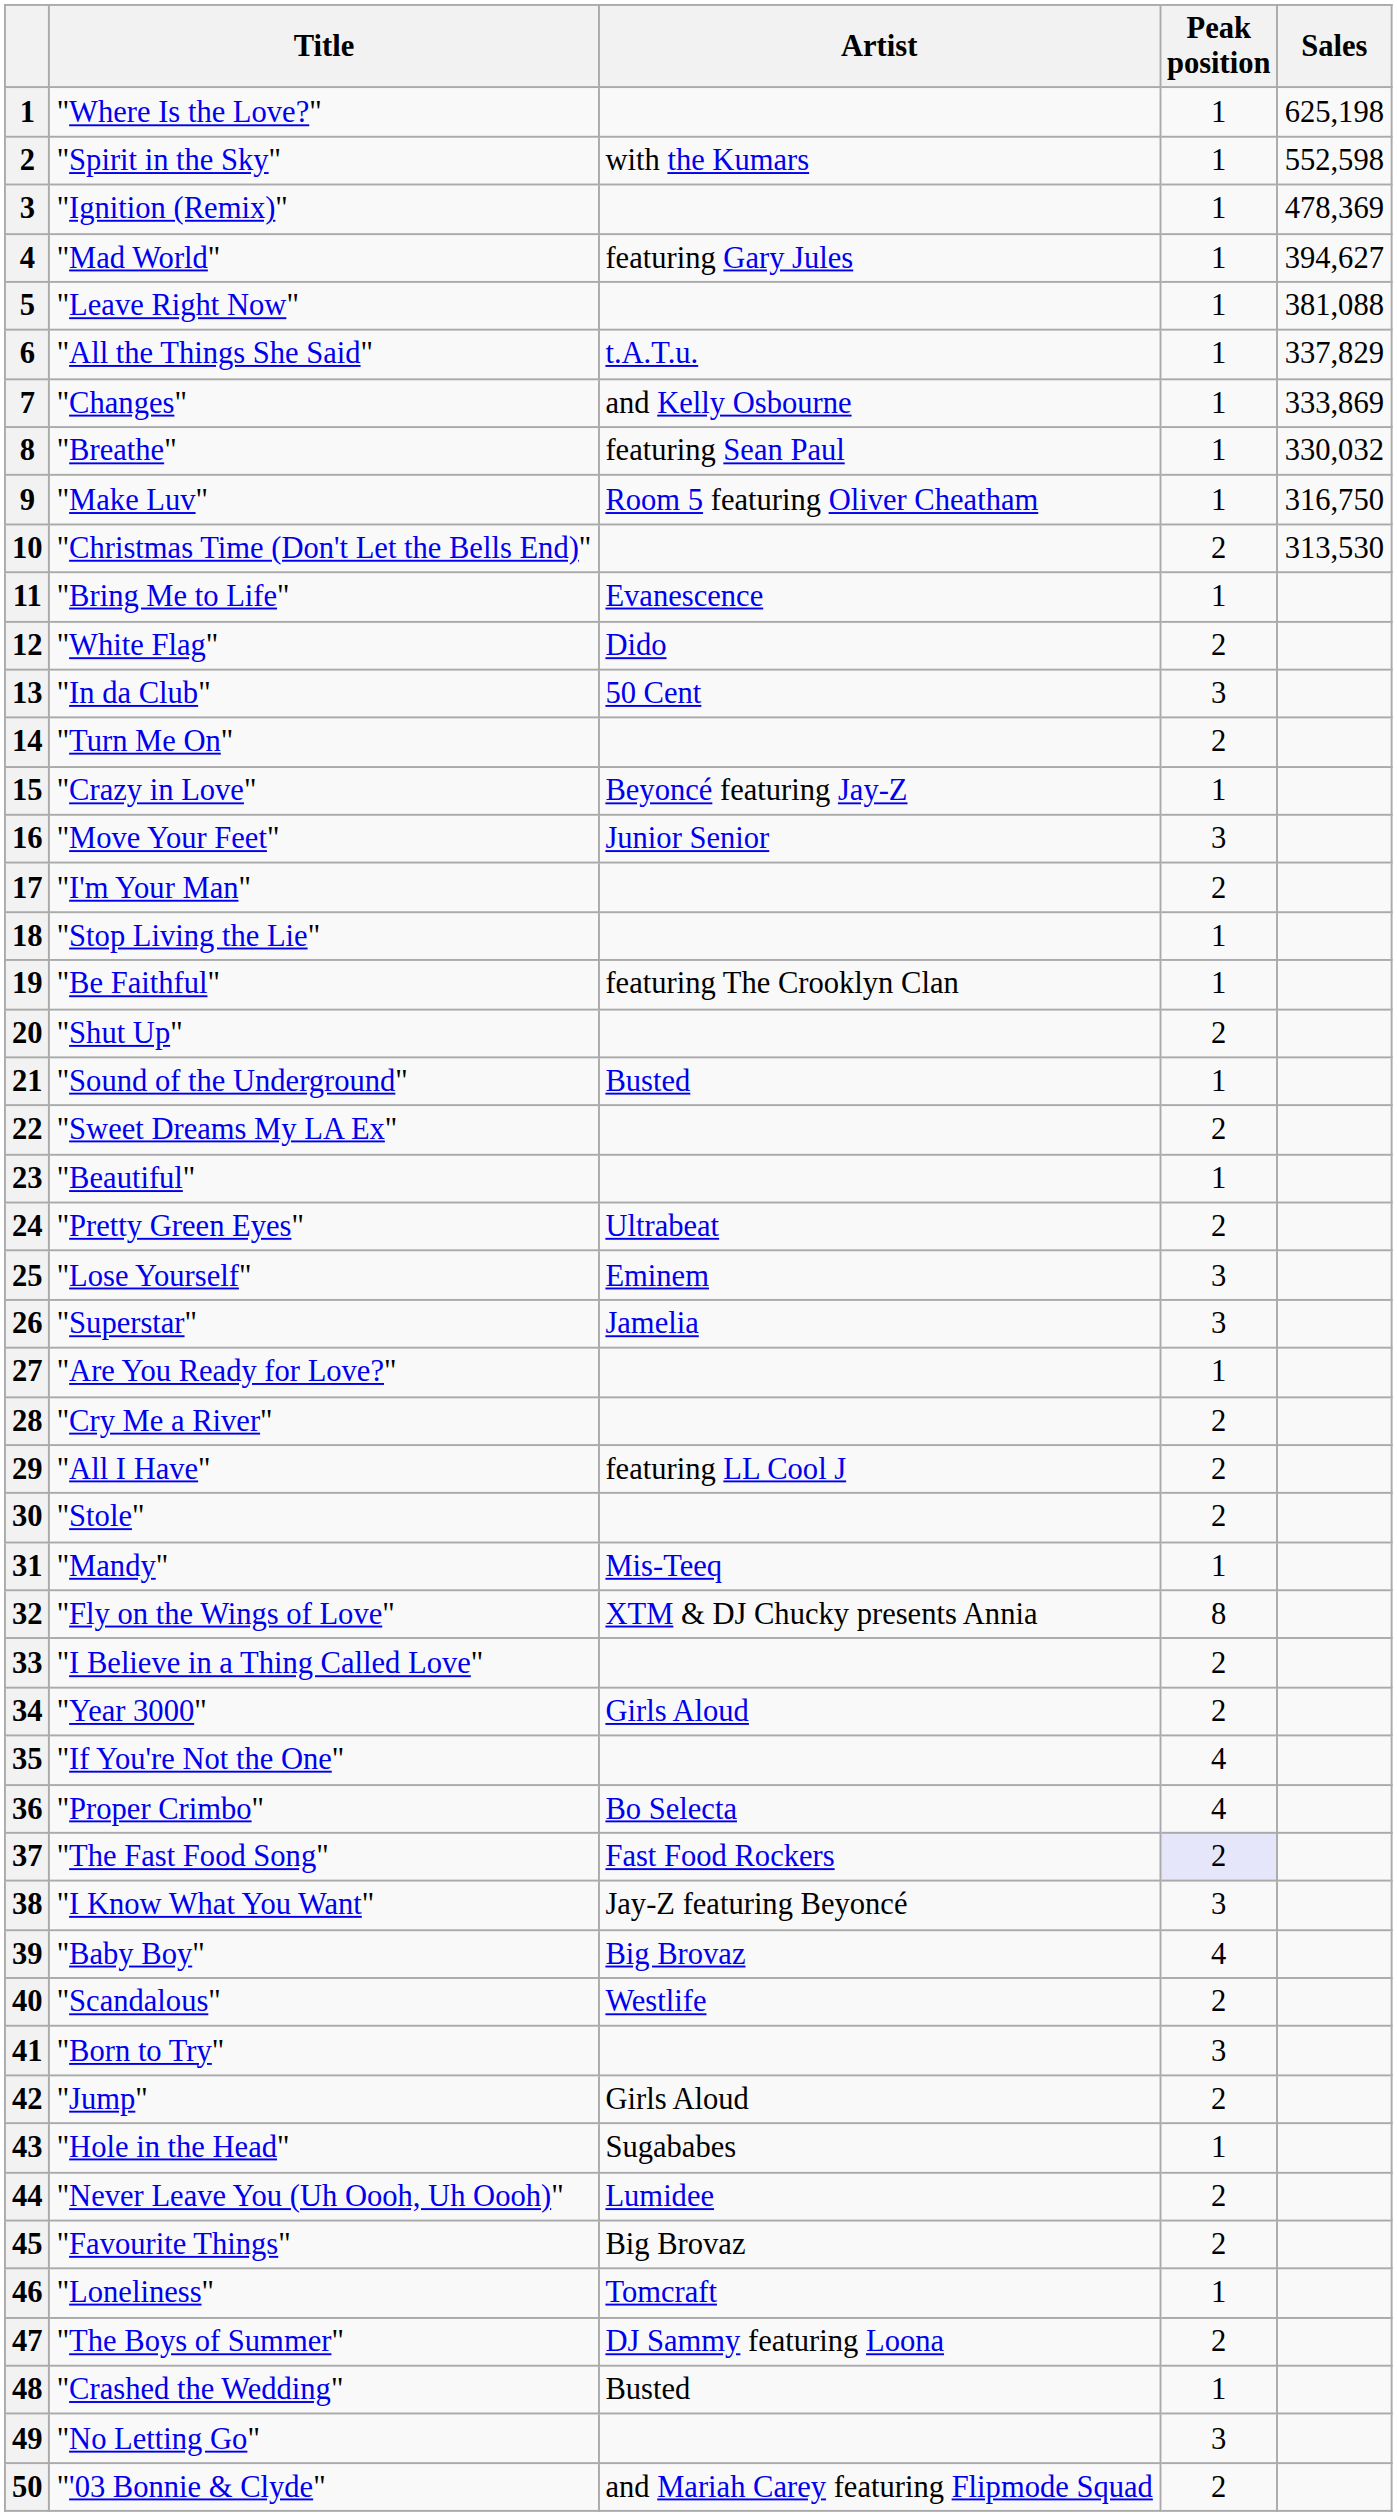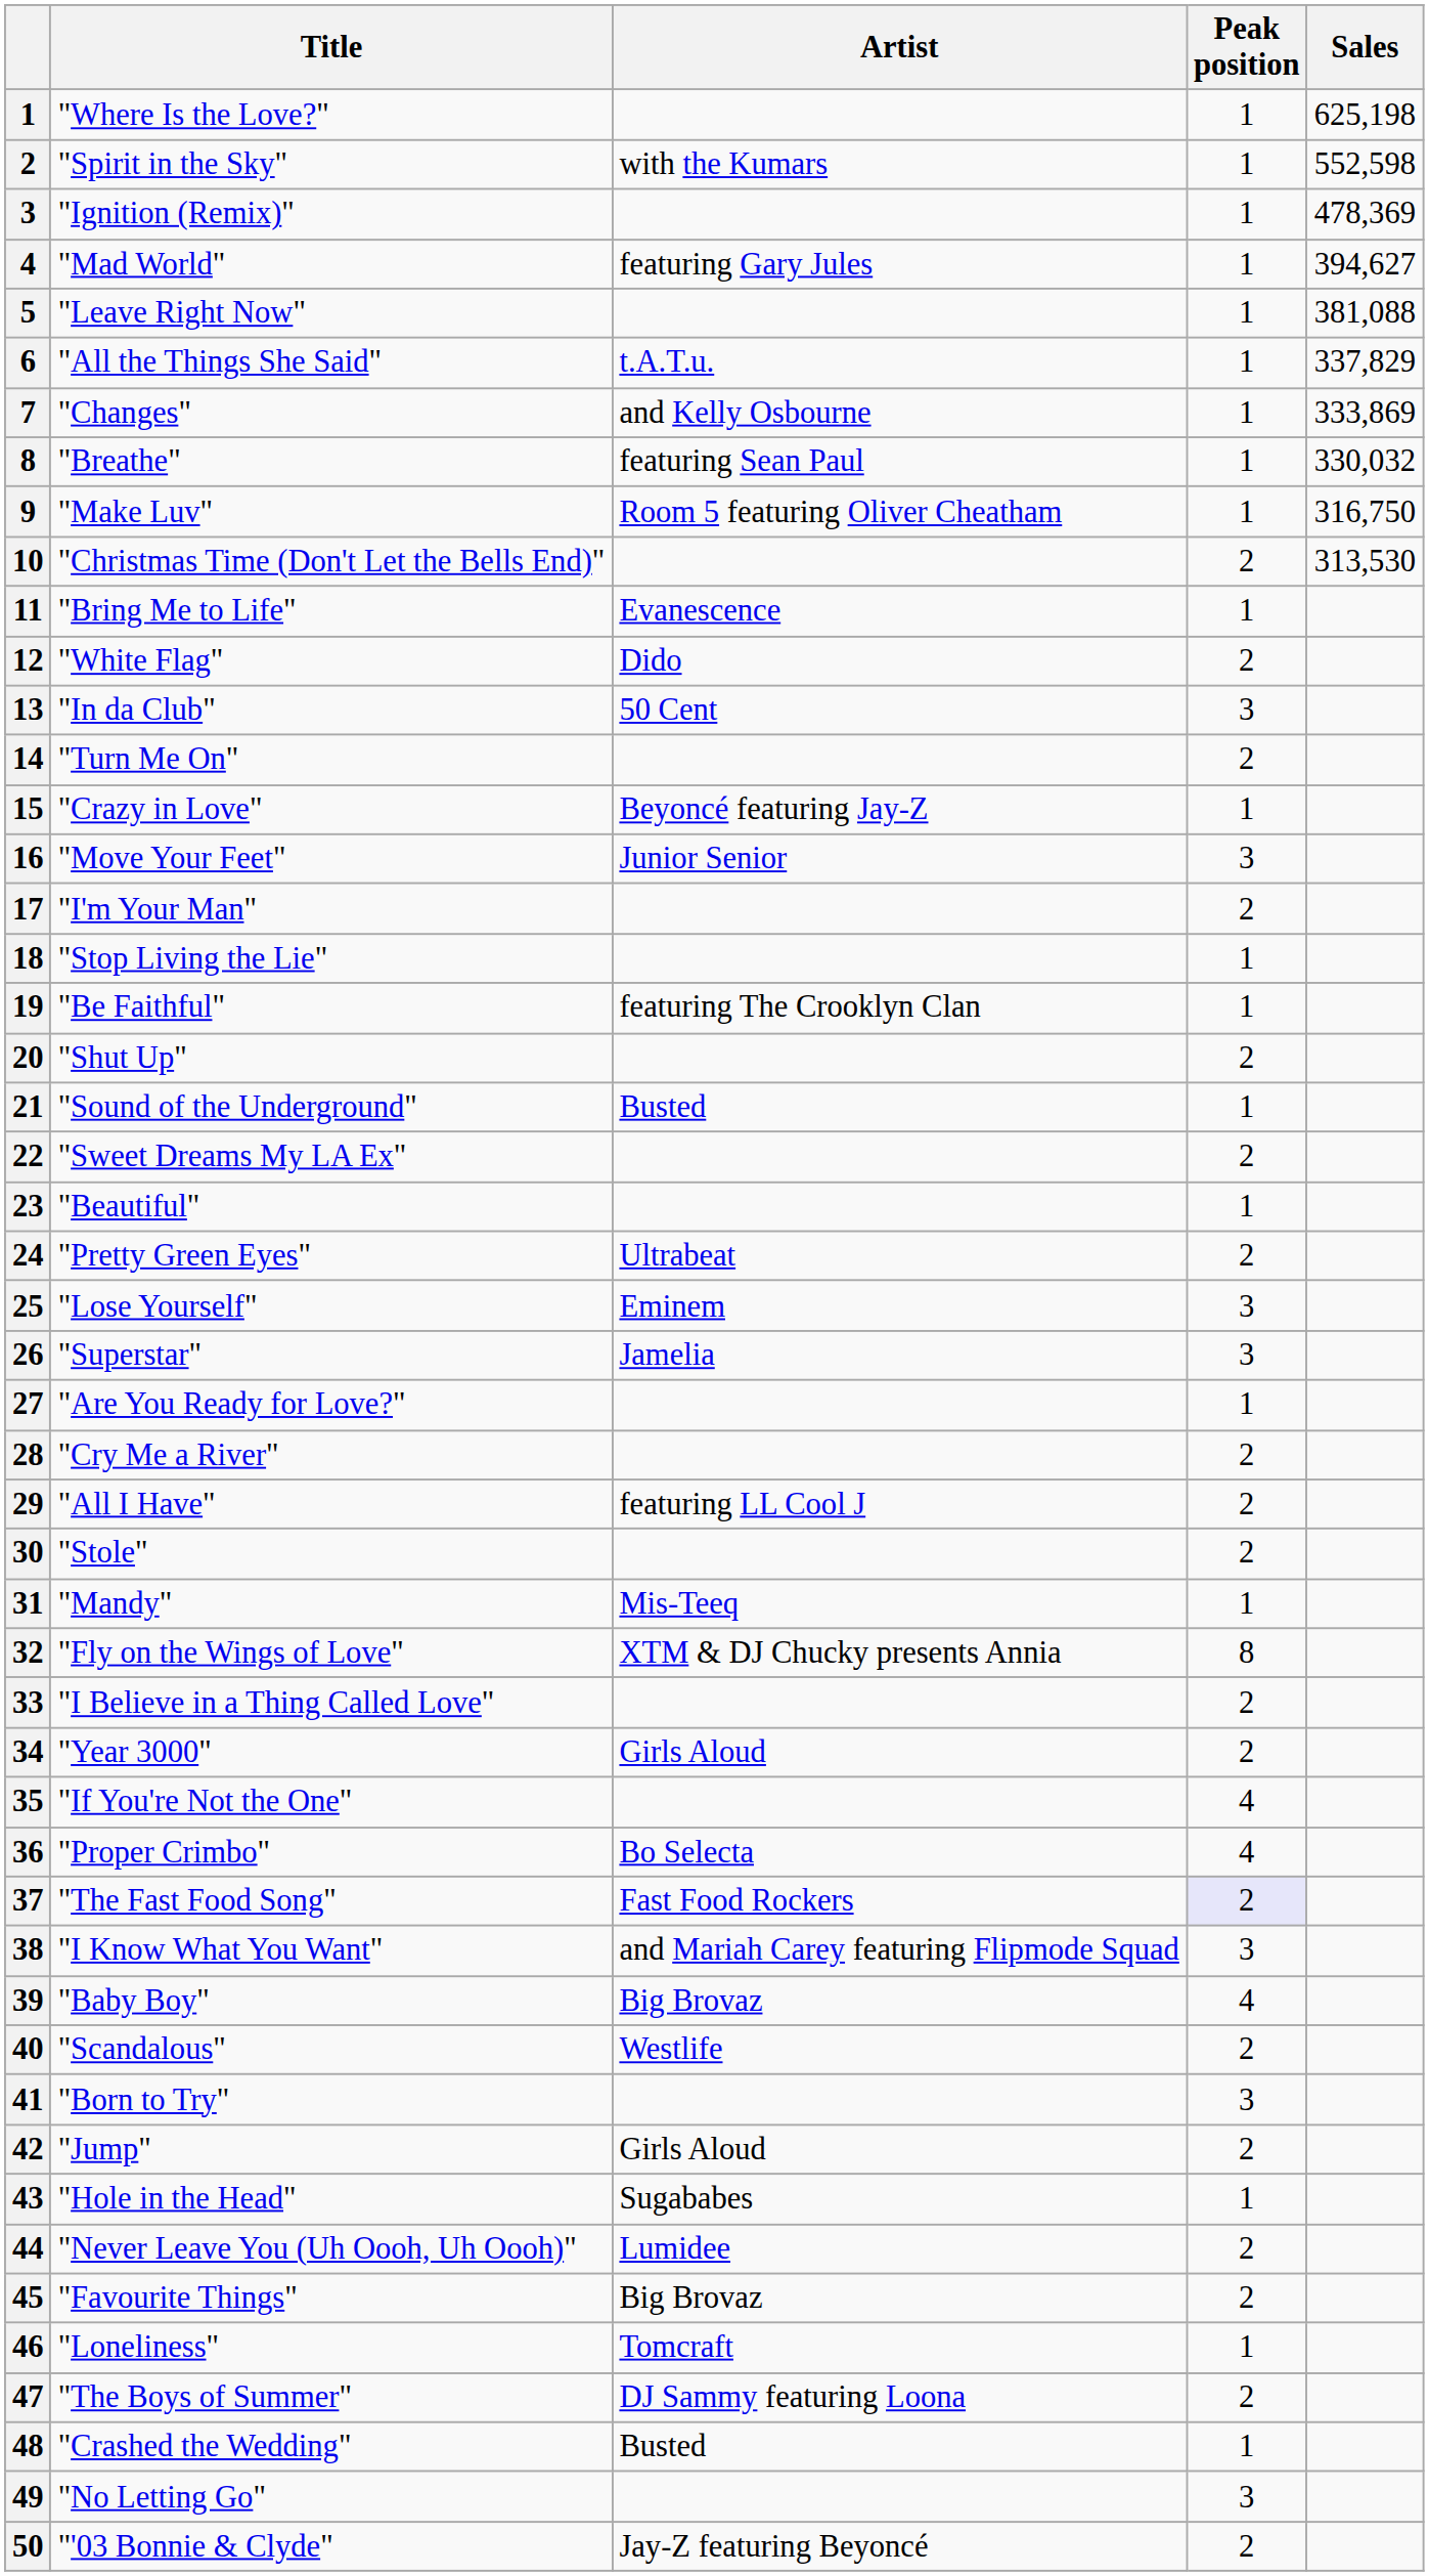 <table class="wikitable sortable plainrowheaders">
 <tr>
 <th scope=col></th>
 <th scope=col>Title</th>
 <th scope=col>Artist</th>
 <th scope=col>Peak<br>position</th>
 <th scope=col>Sales</th>
 </tr>
 <tr>
 <th scope=row style="text-align:center;">1</th>
 <td>"<a href='#'>Where Is the Love?</a>"</td>
 <td></td>
 <td align="center">1</td>
 <td align="right">625,198</td>
 </tr>
 <tr>
 <th scope=row style="text-align:center;">2</th>
 <td>"<a href='#'>Spirit in the Sky</a>"</td>
 <td> with <a href='#'>the Kumars</a></td>
 <td align="center">1</td>
 <td align="right">552,598</td>
 </tr>
 <tr>
 <th scope=row style="text-align:center;">3</th>
 <td>"<a href='#'>Ignition (Remix)</a>"</td>
 <td></td>
 <td align="center">1</td>
 <td align="right">478,369</td>
 </tr>
 <tr>
 <th scope=row style="text-align:center;">4</th>
 <td>"<a href='#'>Mad World</a>"</td>
 <td> featuring <a href='#'>Gary Jules</a></td>
 <td align="center">1</td>
 <td align="right">394,627</td>
 </tr>
 <tr>
 <th scope=row style="text-align:center;">5</th>
 <td>"<a href='#'>Leave Right Now</a>"</td>
 <td></td>
 <td align="center">1</td>
 <td align="right">381,088</td>
 </tr>
 <tr>
 <th scope=row style="text-align:center;">6</th>
 <td>"<a href='#'>All the Things She Said</a>"</td>
 <td><a href='#'>t.A.T.u.</a></td>
 <td align="center">1</td>
 <td align="right">337,829</td>
 </tr>
 <tr>
 <th scope=row style="text-align:center;">7</th>
 <td>"<a href='#'>Changes</a>"</td>
 <td> and <a href='#'>Kelly Osbourne</a></td>
 <td align="center">1</td>
 <td align="right">333,869</td>
 </tr>
 <tr>
 <th scope=row style="text-align:center;">8</th>
 <td>"<a href='#'>Breathe</a>"</td>
 <td> featuring <a href='#'>Sean Paul</a></td>
 <td align="center">1</td>
 <td align="right">330,032</td>
 </tr>
 <tr>
 <th scope=row style="text-align:center;">9</th>
 <td>"<a href='#'>Make Luv</a>"</td>
 <td><a href='#'>Room 5</a> featuring <a href='#'>Oliver Cheatham</a></td>
 <td align="center">1</td>
 <td align="right">316,750</td>
 </tr>
 <tr>
 <th scope=row style="text-align:center;">10</th>
 <td>"<a href='#'>Christmas Time (Don't Let the Bells End)</a>"</td>
 <td></td>
 <td align="center">2</td>
 <td align="right">313,530</td>
 </tr>
 <tr>
 <th scope=row style="text-align:center;">11</th>
 <td>"<a href='#'>Bring Me to Life</a>"</td>
 <td><a href='#'>Evanescence</a></td>
 <td align="center">1</td>
 <td></td>
 </tr>
 <tr>
 <th scope=row style="text-align:center;">12</th>
 <td>"<a href='#'>White Flag</a>"</td>
 <td><a href='#'>Dido</a></td>
 <td align="center">2</td>
 <td></td>
 </tr>
 <tr>
 <th scope=row style="text-align:center;">13</th>
 <td>"<a href='#'>In da Club</a>"</td>
 <td><a href='#'>50 Cent</a></td>
 <td align="center">3</td>
 <td></td>
 </tr>
 <tr>
 <th scope=row style="text-align:center;">14</th>
 <td>"<a href='#'>Turn Me On</a>"</td>
 <td></td>
 <td align="center">2</td>
 <td></td>
 </tr>
 <tr>
 <th scope=row style="text-align:center;">15</th>
 <td>"<a href='#'>Crazy in Love</a>"</td>
 <td><a href='#'>Beyoncé</a> featuring <a href='#'>Jay-Z</a></td>
 <td align="center">1</td>
 <td></td>
 </tr>
 <tr>
 <th scope=row style="text-align:center;">16</th>
 <td>"<a href='#'>Move Your Feet</a>"</td>
 <td><a href='#'>Junior Senior</a></td>
 <td align="center">3</td>
 <td></td>
 </tr>
 <tr>
 <th scope=row style="text-align:center;">17</th>
 <td>"<a href='#'>I'm Your Man</a>"</td>
 <td></td>
 <td align="center">2</td>
 <td></td>
 </tr>
 <tr>
 <th scope=row style="text-align:center;">18</th>
 <td>"<a href='#'>Stop Living the Lie</a>"</td>
 <td></td>
 <td align="center">1</td>
 <td></td>
 </tr>
 <tr>
 <th scope=row style="text-align:center;">19</th>
 <td>"<a href='#'>Be Faithful</a>"</td>
 <td> featuring The Crooklyn Clan</td>
 <td align="center">1</td>
 <td></td>
 </tr>
 <tr>
 <th scope=row style="text-align:center;">20</th>
 <td>"<a href='#'>Shut Up</a>"</td>
 <td></td>
 <td align="center">2</td>
 <td></td>
 </tr>
 <tr>
 <th scope=row style="text-align:center;">21</th>
 <td>"<a href='#'>Sound of the Underground</a>"</td>
 <td><a href='#'>Busted</a></td>
 <td align="center">1</td>
 <td></td>
 </tr>
 <tr>
 <th scope=row style="text-align:center;">22</th>
 <td>"<a href='#'>Sweet Dreams My LA Ex</a>"</td>
 <td></td>
 <td align="center">2</td>
 <td></td>
 </tr>
 <tr>
 <th scope=row style="text-align:center;">23</th>
 <td>"<a href='#'>Beautiful</a>"</td>
 <td></td>
 <td align="center">1</td>
 <td></td>
 </tr>
 <tr>
 <th scope=row style="text-align:center;">24</th>
 <td>"<a href='#'>Pretty Green Eyes</a>"</td>
 <td><a href='#'>Ultrabeat</a></td>
 <td align="center">2</td>
 <td></td>
 </tr>
 <tr>
 <th scope=row style="text-align:center;">25</th>
 <td>"<a href='#'>Lose Yourself</a>"</td>
 <td><a href='#'>Eminem</a></td>
 <td align="center">3</td>
 <td></td>
 </tr>
 <tr>
 <th scope=row style="text-align:center;">26</th>
 <td>"<a href='#'>Superstar</a>"</td>
 <td><a href='#'>Jamelia</a></td>
 <td align="center">3</td>
 <td></td>
 </tr>
 <tr>
 <th scope=row style="text-align:center;">27</th>
 <td>"<a href='#'>Are You Ready for Love?</a>"</td>
 <td></td>
 <td align="center">1</td>
 <td></td>
 </tr>
 <tr>
 <th scope=row style="text-align:center;">28</th>
 <td>"<a href='#'>Cry Me a River</a>"</td>
 <td></td>
 <td align="center">2</td>
 <td></td>
 </tr>
 <tr>
 <th scope=row style="text-align:center;">29</th>
 <td>"<a href='#'>All I Have</a>"</td>
 <td> featuring <a href='#'>LL Cool J</a></td>
 <td align="center">2</td>
 <td></td>
 </tr>
 <tr>
 <th scope=row style="text-align:center;">30</th>
 <td>"<a href='#'>Stole</a>"</td>
 <td></td>
 <td align="center">2</td>
 <td></td>
 </tr>
 <tr>
 <th scope=row style="text-align:center;">31</th>
 <td>"<a href='#'>Mandy</a>"</td>
 <td><a href='#'>Mis-Teeq</a></td>
 <td align="center">1</td>
 <td></td>
 </tr>
 <tr>
 <th scope=row style="text-align:center;">32</th>
 <td>"<a href='#'>Fly on the Wings of Love</a>"</td>
 <td><a href='#'>XTM</a> & DJ Chucky presents Annia</td>
 <td align="center">8</td>
 <td></td>
 </tr>
 <tr>
 <th scope=row style="text-align:center;">33</th>
 <td>"<a href='#'>I Believe in a Thing Called Love</a>"</td>
 <td></td>
 <td align="center">2</td>
 <td></td>
 </tr>
 <tr>
 <th scope=row style="text-align:center;">34</th>
 <td>"<a href='#'>Year 3000</a>"</td>
 <td><a href='#'>Girls Aloud</a></td>
 <td align="center">2</td>
 <td></td>
 </tr>
 <tr>
 <th scope=row style="text-align:center;">35</th>
 <td>"<a href='#'>If You're Not the One</a>"</td>
 <td></td>
 <td align="center">4</td>
 <td></td>
 </tr>
 <tr>
 <th scope=row style="text-align:center;">36</th>
 <td>"<a href='#'>Proper Crimbo</a>"</td>
 <td><a href='#'>Bo Selecta</a></td>
 <td align="center">4</td>
 <td></td>
 </tr>
 <tr>
 <th scope=row style="text-align:center;">37</th>
 <td>"<a href='#'>The Fast Food Song</a>"</td>
 <td><a href='#'>Fast Food Rockers</a></td>
 <td align="center" style="background: lavender;">2</td>
 <td></td>
 </tr>
 <tr>
 <th scope=row style="text-align:center;">38</th>
 <td>"<a href='#'>I Know What You Want</a>"</td>
-<td>Jay-Z featuring Beyoncé</td>
+<td> and <a href='#'>Mariah Carey</a> featuring <a href='#'>Flipmode Squad</a></td>
 <td align="center">3</td>
 <td></td>
 </tr>
 <tr>
 <th scope=row style="text-align:center;">39</th>
 <td>"<a href='#'>Baby Boy</a>"</td>
 <td><a href='#'>Big Brovaz</a></td>
 <td align="center">4</td>
 <td></td>
 </tr>
 <tr>
 <th scope=row style="text-align:center;">40</th>
 <td>"<a href='#'>Scandalous</a>"</td>
 <td><a href='#'>Westlife</a></td>
 <td align="center">2</td>
 <td></td>
 </tr>
 <tr>
 <th scope=row style="text-align:center;">41</th>
 <td>"<a href='#'>Born to Try</a>"</td>
 <td></td>
 <td align="center">3</td>
 <td></td>
 </tr>
 <tr>
 <th scope=row style="text-align:center;">42</th>
 <td>"<a href='#'>Jump</a>"</td>
 <td>Girls Aloud</td>
 <td align="center">2</td>
 <td></td>
 </tr>
 <tr>
 <th scope=row style="text-align:center;">43</th>
 <td>"<a href='#'>Hole in the Head</a>"</td>
 <td>Sugababes</td>
 <td align="center">1</td>
 <td></td>
 </tr>
 <tr>
 <th scope=row style="text-align:center;">44</th>
 <td>"<a href='#'>Never Leave You (Uh Oooh, Uh Oooh)</a>"</td>
 <td><a href='#'>Lumidee</a></td>
 <td align="center">2</td>
 <td></td>
 </tr>
 <tr>
 <th scope=row style="text-align:center;">45</th>
 <td>"<a href='#'>Favourite Things</a>"</td>
 <td>Big Brovaz</td>
 <td align="center">2</td>
 <td></td>
 </tr>
 <tr>
 <th scope=row style="text-align:center;">46</th>
 <td>"<a href='#'>Loneliness</a>"</td>
 <td><a href='#'>Tomcraft</a></td>
 <td align="center">1</td>
 <td></td>
 </tr>
 <tr>
 <th scope=row style="text-align:center;">47</th>
 <td>"<a href='#'>The Boys of Summer</a>"</td>
 <td><a href='#'>DJ Sammy</a> featuring <a href='#'>Loona</a></td>
 <td align="center">2</td>
 <td></td>
 </tr>
 <tr>
 <th scope=row style="text-align:center;">48</th>
 <td>"<a href='#'>Crashed the Wedding</a>"</td>
 <td>Busted</td>
 <td align="center">1</td>
 <td></td>
 </tr>
 <tr>
 <th scope=row style="text-align:center;">49</th>
 <td>"<a href='#'>No Letting Go</a>"</td>
 <td></td>
 <td align="center">3</td>
 <td></td>
 </tr>
 <tr>
 <th scope=row style="text-align:center;">50</th>
 <td>"<a href='#'>'03 Bonnie & Clyde</a>"</td>
-<td> and <a href='#'>Mariah Carey</a> featuring <a href='#'>Flipmode Squad</a></td>
+<td>Jay-Z featuring Beyoncé</td>
 <td align="center">2</td>
 <td></td>
 </tr>
 </table>
